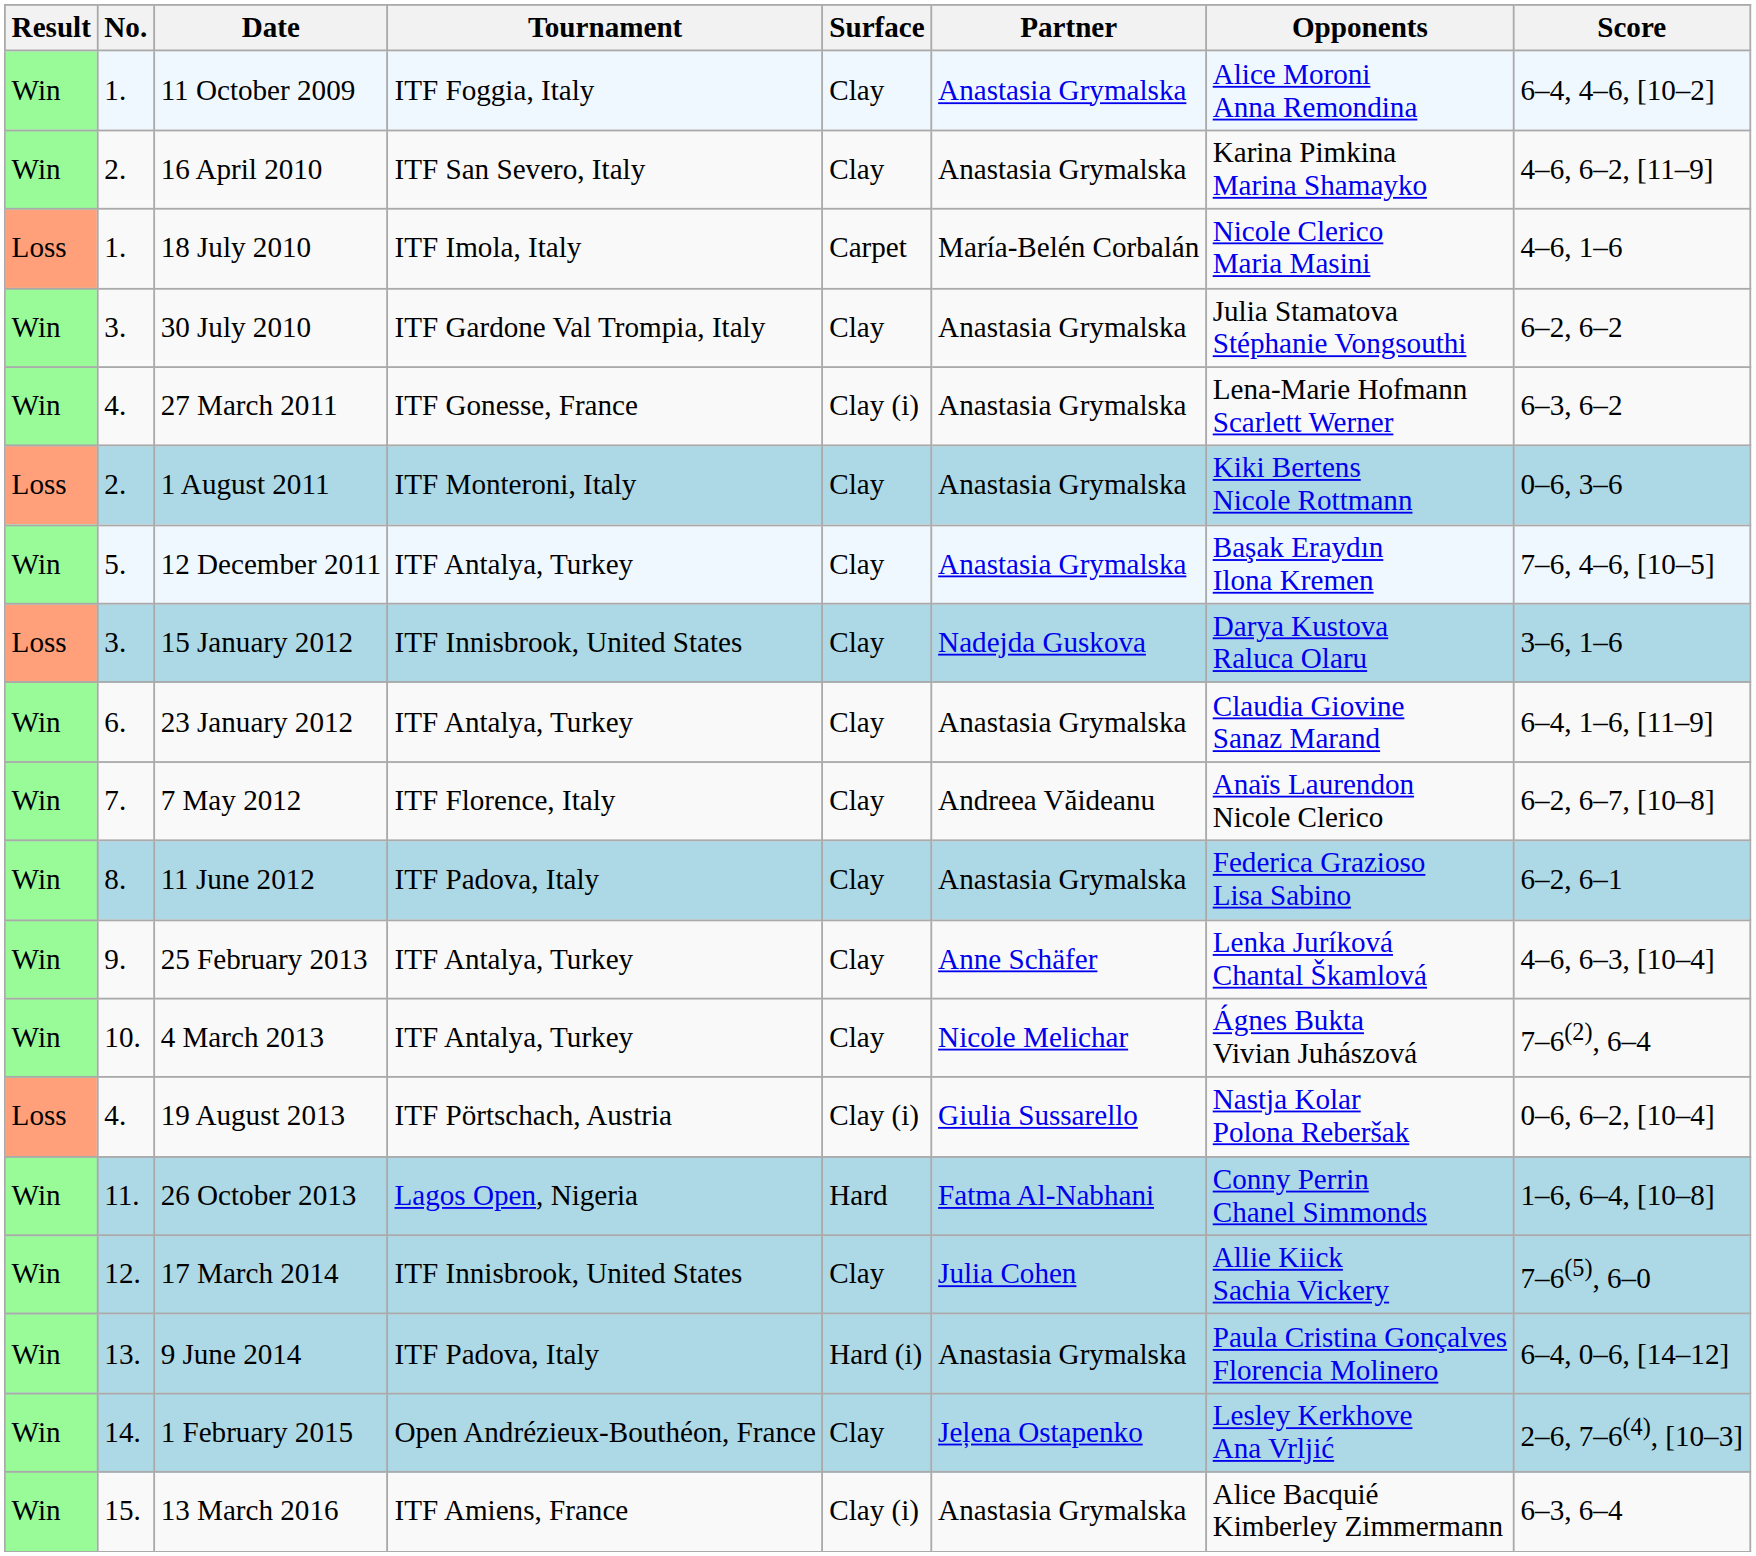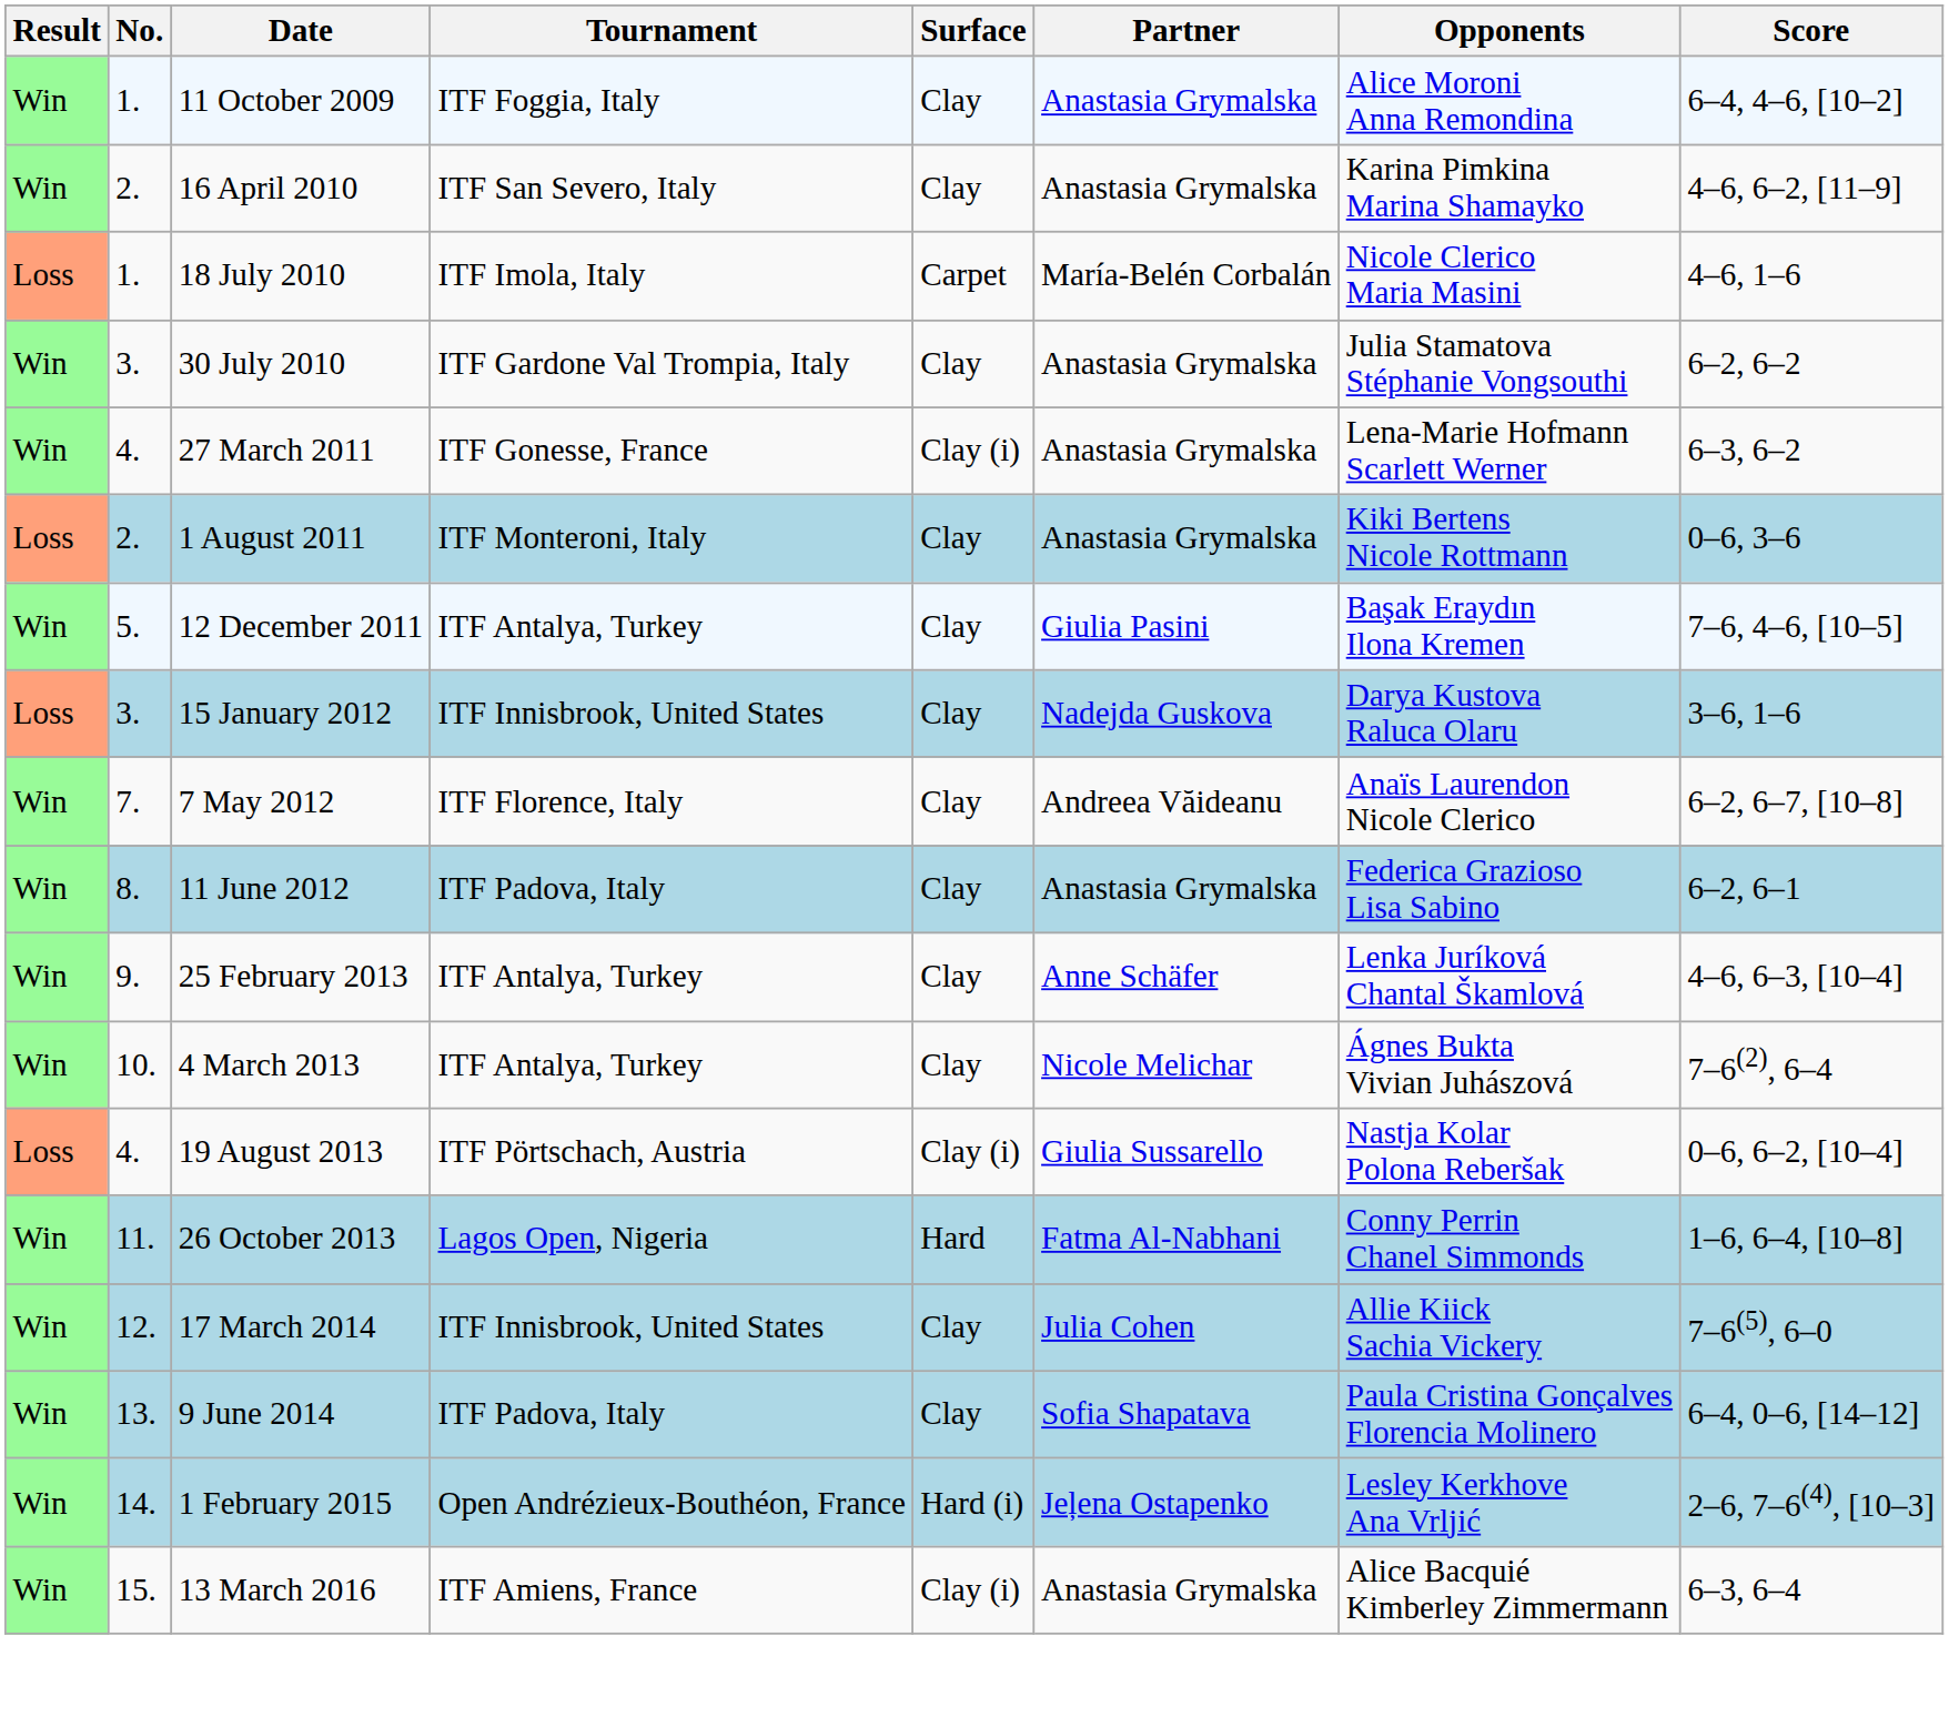 <table class="sortable wikitable">
 <tr>
 <th>Result</th>
 <th>No.</th>
 <th>Date</th>
 <th>Tournament</th>
 <th>Surface</th>
 <th>Partner</th>
 <th>Opponents</th>
 <th class="unsortable">Score</th>
 </tr>
 <tr style="background:#f0f8ff;">
 <td bgcolor=98FB98>Win</td>
 <td>1.</td>
 <td>11 October 2009</td>
 <td>ITF Foggia, Italy</td>
 <td>Clay</td>
 <td> <a href='#'>Anastasia Grymalska</a></td>
 <td> <a href='#'>Alice Moroni</a> <br>  <a href='#'>Anna Remondina</a></td>
 <td>6–4, 4–6, [10–2]</td>
 </tr>
 <tr>
 <td bgcolor=98FB98>Win</td>
 <td>2.</td>
 <td>16 April 2010</td>
 <td>ITF San Severo, Italy</td>
 <td>Clay</td>
 <td> Anastasia Grymalska</td>
 <td> Karina Pimkina <br>  <a href='#'>Marina Shamayko</a></td>
 <td>4–6, 6–2, [11–9]</td>
 </tr>
 <tr>
 <td style="background:#ffa07a;">Loss</td>
 <td>1.</td>
 <td>18 July 2010</td>
 <td>ITF Imola, Italy</td>
 <td>Carpet</td>
 <td> María-Belén Corbalán</td>
 <td> <a href='#'>Nicole Clerico</a> <br>  <a href='#'>Maria Masini</a></td>
 <td>4–6, 1–6</td>
 </tr>
 <tr>
 <td bgcolor=98FB98>Win</td>
 <td>3.</td>
 <td>30 July 2010</td>
 <td>ITF Gardone Val Trompia, Italy</td>
 <td>Clay</td>
 <td> Anastasia Grymalska</td>
 <td> Julia Stamatova <br>  <a href='#'>Stéphanie Vongsouthi</a></td>
 <td>6–2, 6–2</td>
 </tr>
 <tr>
 <td bgcolor=98FB98>Win</td>
 <td>4.</td>
 <td>27 March 2011</td>
 <td>ITF Gonesse, France</td>
 <td>Clay (i)</td>
 <td> Anastasia Grymalska</td>
 <td> Lena-Marie Hofmann <br>  <a href='#'>Scarlett Werner</a></td>
 <td>6–3, 6–2</td>
 </tr>
 <tr style="background:lightblue;">
 <td bgcolor=FFA07A>Loss</td>
 <td>2.</td>
 <td>1 August 2011</td>
 <td>ITF Monteroni, Italy</td>
 <td>Clay</td>
 <td> Anastasia Grymalska</td>
 <td> <a href='#'>Kiki Bertens</a> <br>  <a href='#'>Nicole Rottmann</a></td>
 <td>0–6, 3–6</td>
 </tr>
 <tr style="background:#f0f8ff;">
 <td bgcolor=98FB98>Win</td>
 <td>5.</td>
 <td>12 December 2011</td>
 <td>ITF Antalya, Turkey</td>
 <td>Clay</td>
-<td> <a href='#'>Anastasia Grymalska</a></td>
+<td> <a href='#'>Giulia Pasini</a></td>
 <td> <a href='#'>Başak Eraydın</a> <br>  <a href='#'>Ilona Kremen</a></td>
 <td>7–6, 4–6, [10–5]</td>
 </tr>
 <tr style="background:lightblue;">
 <td bgcolor=FFA07A>Loss</td>
 <td>3.</td>
 <td>15 January 2012</td>
 <td>ITF Innisbrook, United States</td>
 <td>Clay</td>
 <td> <a href='#'>Nadejda Guskova</a></td>
 <td> <a href='#'>Darya Kustova</a> <br>  <a href='#'>Raluca Olaru</a></td>
 <td>3–6, 1–6</td>
-</tr>
-<tr>
-<td bgcolor=98FB98>Win</td>
-<td>6.</td>
-<td>23 January 2012</td>
-<td>ITF Antalya, Turkey</td>
-<td>Clay</td>
-<td> Anastasia Grymalska</td>
-<td> <a href='#'>Claudia Giovine</a> <br>  <a href='#'>Sanaz Marand</a></td>
-<td>6–4, 1–6, [11–9]</td>
 </tr>
 <tr>
 <td bgcolor=98FB98>Win</td>
 <td>7.</td>
 <td>7 May 2012</td>
 <td>ITF Florence, Italy</td>
 <td>Clay</td>
 <td> Andreea Văideanu</td>
 <td> <a href='#'>Anaïs Laurendon</a> <br>  Nicole Clerico</td>
 <td>6–2, 6–7, [10–8]</td>
 </tr>
 <tr style="background:lightblue;">
 <td bgcolor="98FB98">Win</td>
 <td>8.</td>
 <td>11 June 2012</td>
 <td>ITF Padova, Italy</td>
 <td>Clay</td>
 <td> Anastasia Grymalska</td>
 <td> <a href='#'>Federica Grazioso</a> <br>  <a href='#'>Lisa Sabino</a></td>
 <td>6–2, 6–1</td>
 </tr>
 <tr>
 <td bgcolor="98FB98">Win</td>
 <td>9.</td>
 <td>25 February 2013</td>
 <td>ITF Antalya, Turkey</td>
 <td>Clay</td>
 <td> <a href='#'>Anne Schäfer</a></td>
 <td> <a href='#'>Lenka Juríková</a> <br>  <a href='#'>Chantal Škamlová</a></td>
 <td>4–6, 6–3, [10–4]</td>
 </tr>
 <tr>
 <td style="background:#98fb98;">Win</td>
 <td>10.</td>
 <td>4 March 2013</td>
 <td>ITF Antalya, Turkey</td>
 <td>Clay</td>
 <td> <a href='#'>Nicole Melichar</a></td>
 <td> <a href='#'>Ágnes Bukta</a> <br>  Vivian Juhászová</td>
 <td>7–6<sup>(2)</sup>, 6–4</td>
 </tr>
 <tr>
 <td bgcolor=FFA07A>Loss</td>
 <td>4.</td>
 <td>19 August 2013</td>
 <td>ITF Pörtschach, Austria</td>
 <td>Clay (i)</td>
 <td> <a href='#'>Giulia Sussarello</a></td>
 <td> <a href='#'>Nastja Kolar</a> <br>  <a href='#'>Polona Reberšak</a></td>
 <td>0–6, 6–2, [10–4]</td>
 </tr>
 <tr style="background:lightblue;">
 <td bgcolor="98FB98">Win</td>
 <td>11.</td>
 <td>26 October 2013</td>
 <td><a href='#'>Lagos Open</a>, Nigeria</td>
 <td>Hard</td>
 <td> <a href='#'>Fatma Al-Nabhani</a></td>
 <td> <a href='#'>Conny Perrin</a> <br>  <a href='#'>Chanel Simmonds</a></td>
 <td>1–6, 6–4, [10–8]</td>
 </tr>
 <tr style="background:lightblue;">
 <td bgcolor="98FB98">Win</td>
 <td>12.</td>
 <td>17 March 2014</td>
 <td>ITF Innisbrook, United States</td>
 <td>Clay</td>
 <td> <a href='#'>Julia Cohen</a></td>
 <td> <a href='#'>Allie Kiick</a> <br>  <a href='#'>Sachia Vickery</a></td>
 <td>7–6<sup>(5)</sup>, 6–0</td>
 </tr>
 <tr style="background:lightblue;">
 <td bgcolor=98FB98>Win</td>
 <td>13.</td>
 <td>9 June 2014</td>
 <td>ITF Padova, Italy</td>
-<td>Hard (i)</td>
-<td> Anastasia Grymalska</td>
+<td>Clay</td>
+<td> <a href='#'>Sofia Shapatava</a></td>
 <td> <a href='#'>Paula Cristina Gonçalves</a> <br>  <a href='#'>Florencia Molinero</a></td>
 <td>6–4, 0–6, [14–12]</td>
 </tr>
 <tr style="background:lightblue;">
 <td bgcolor=98FB98>Win</td>
 <td>14.</td>
 <td>1 February 2015</td>
 <td>Open Andrézieux-Bouthéon, France</td>
-<td>Clay</td>
+<td>Hard (i)</td>
 <td> <a href='#'>Jeļena Ostapenko</a></td>
 <td> <a href='#'>Lesley Kerkhove</a> <br>  <a href='#'>Ana Vrljić</a></td>
 <td>2–6, 7–6<sup>(4)</sup>, [10–3]</td>
 </tr>
 <tr>
 <td bgcolor=98FB98>Win</td>
 <td>15.</td>
 <td>13 March 2016</td>
 <td>ITF Amiens, France</td>
 <td>Clay (i)</td>
 <td> Anastasia Grymalska</td>
 <td> Alice Bacquié <br>  Kimberley Zimmermann</td>
 <td>6–3, 6–4</td>
 </tr>
 </table>
